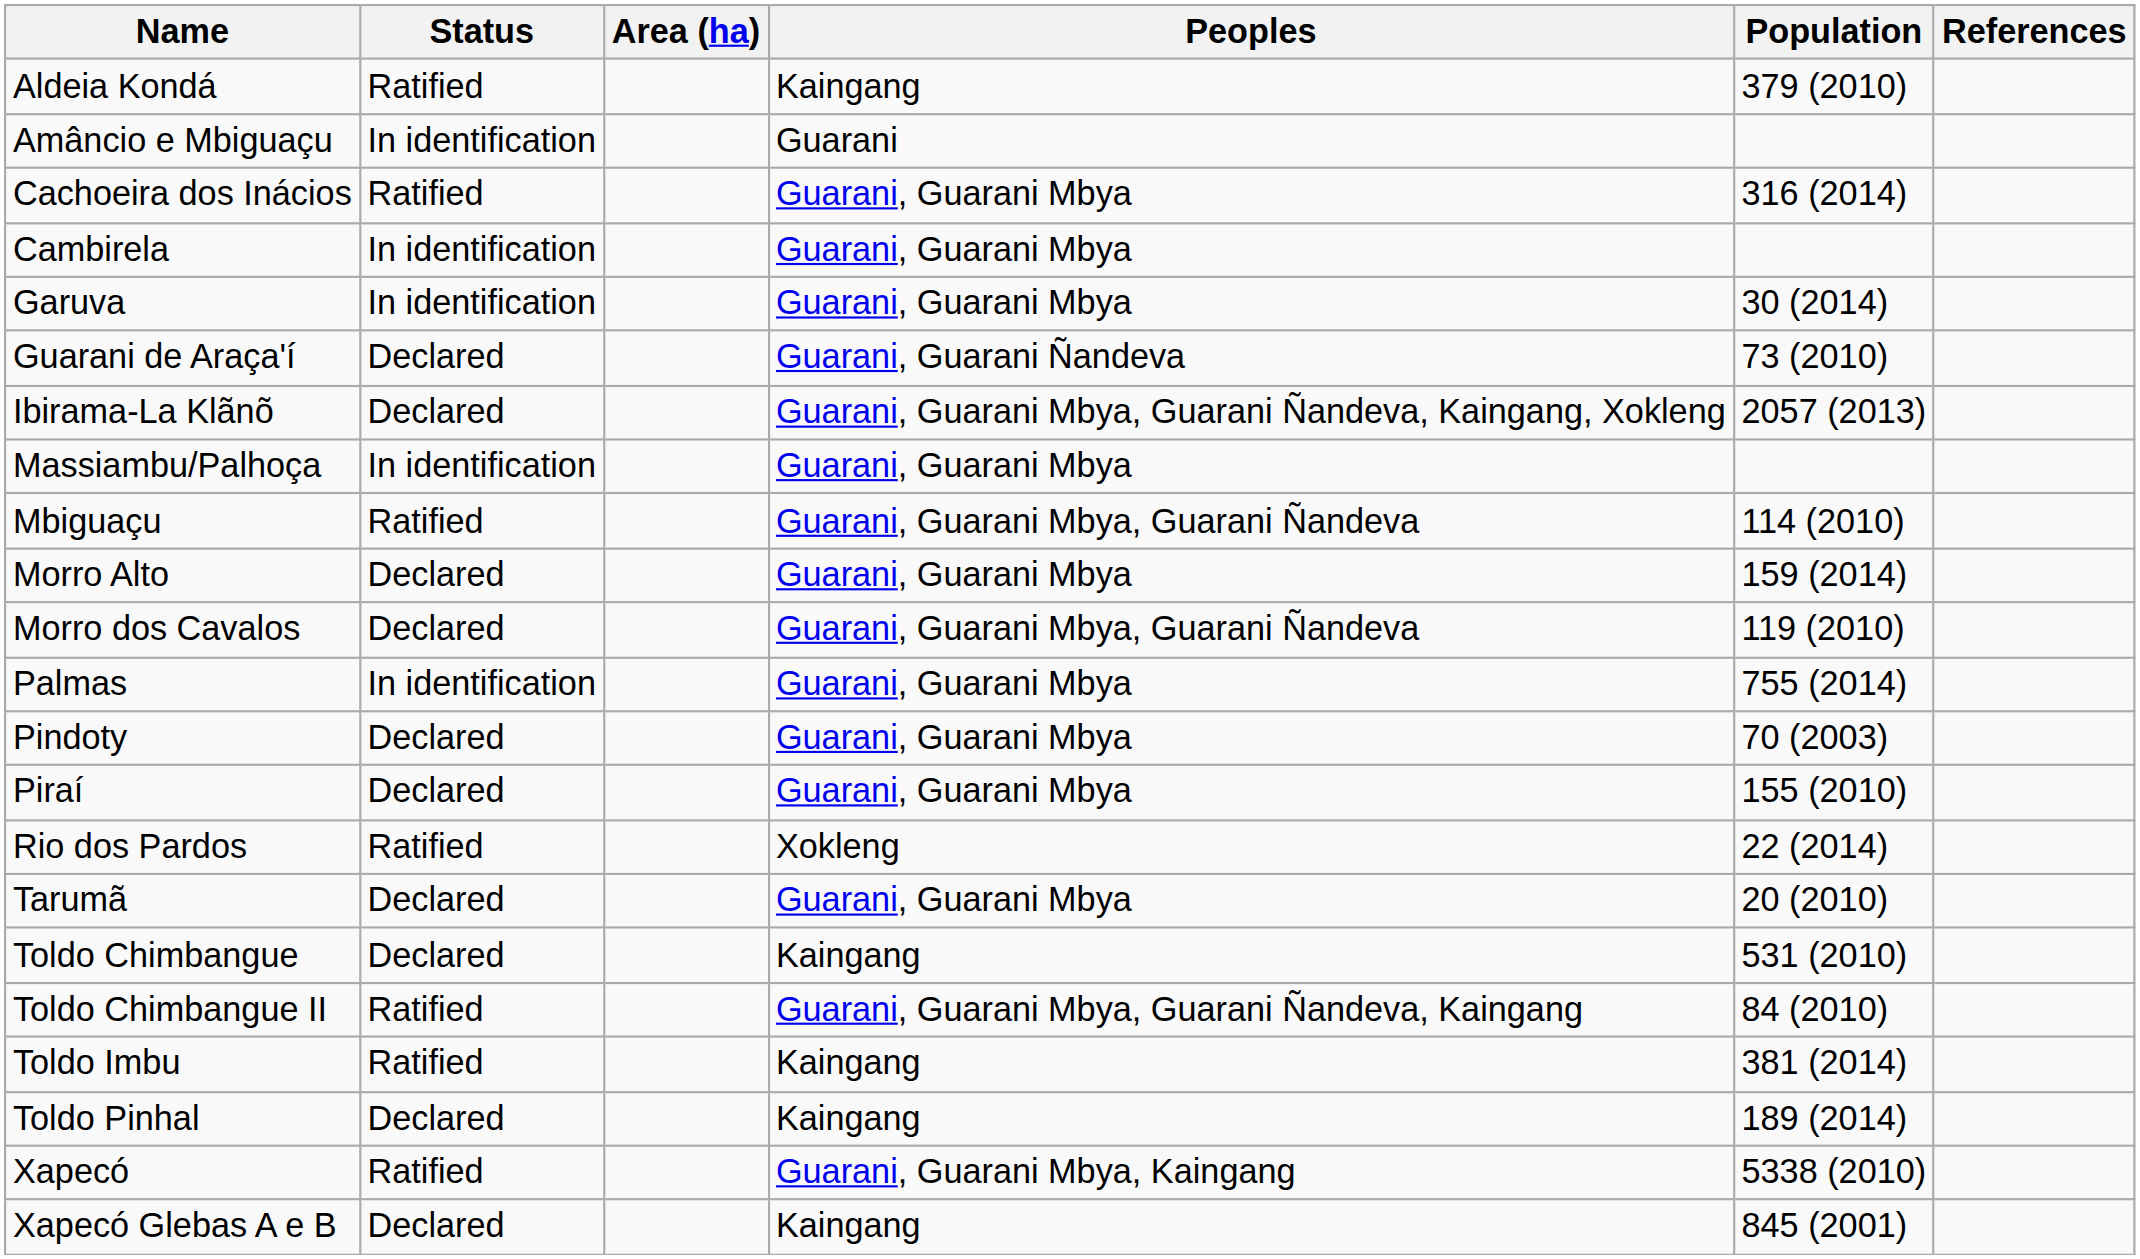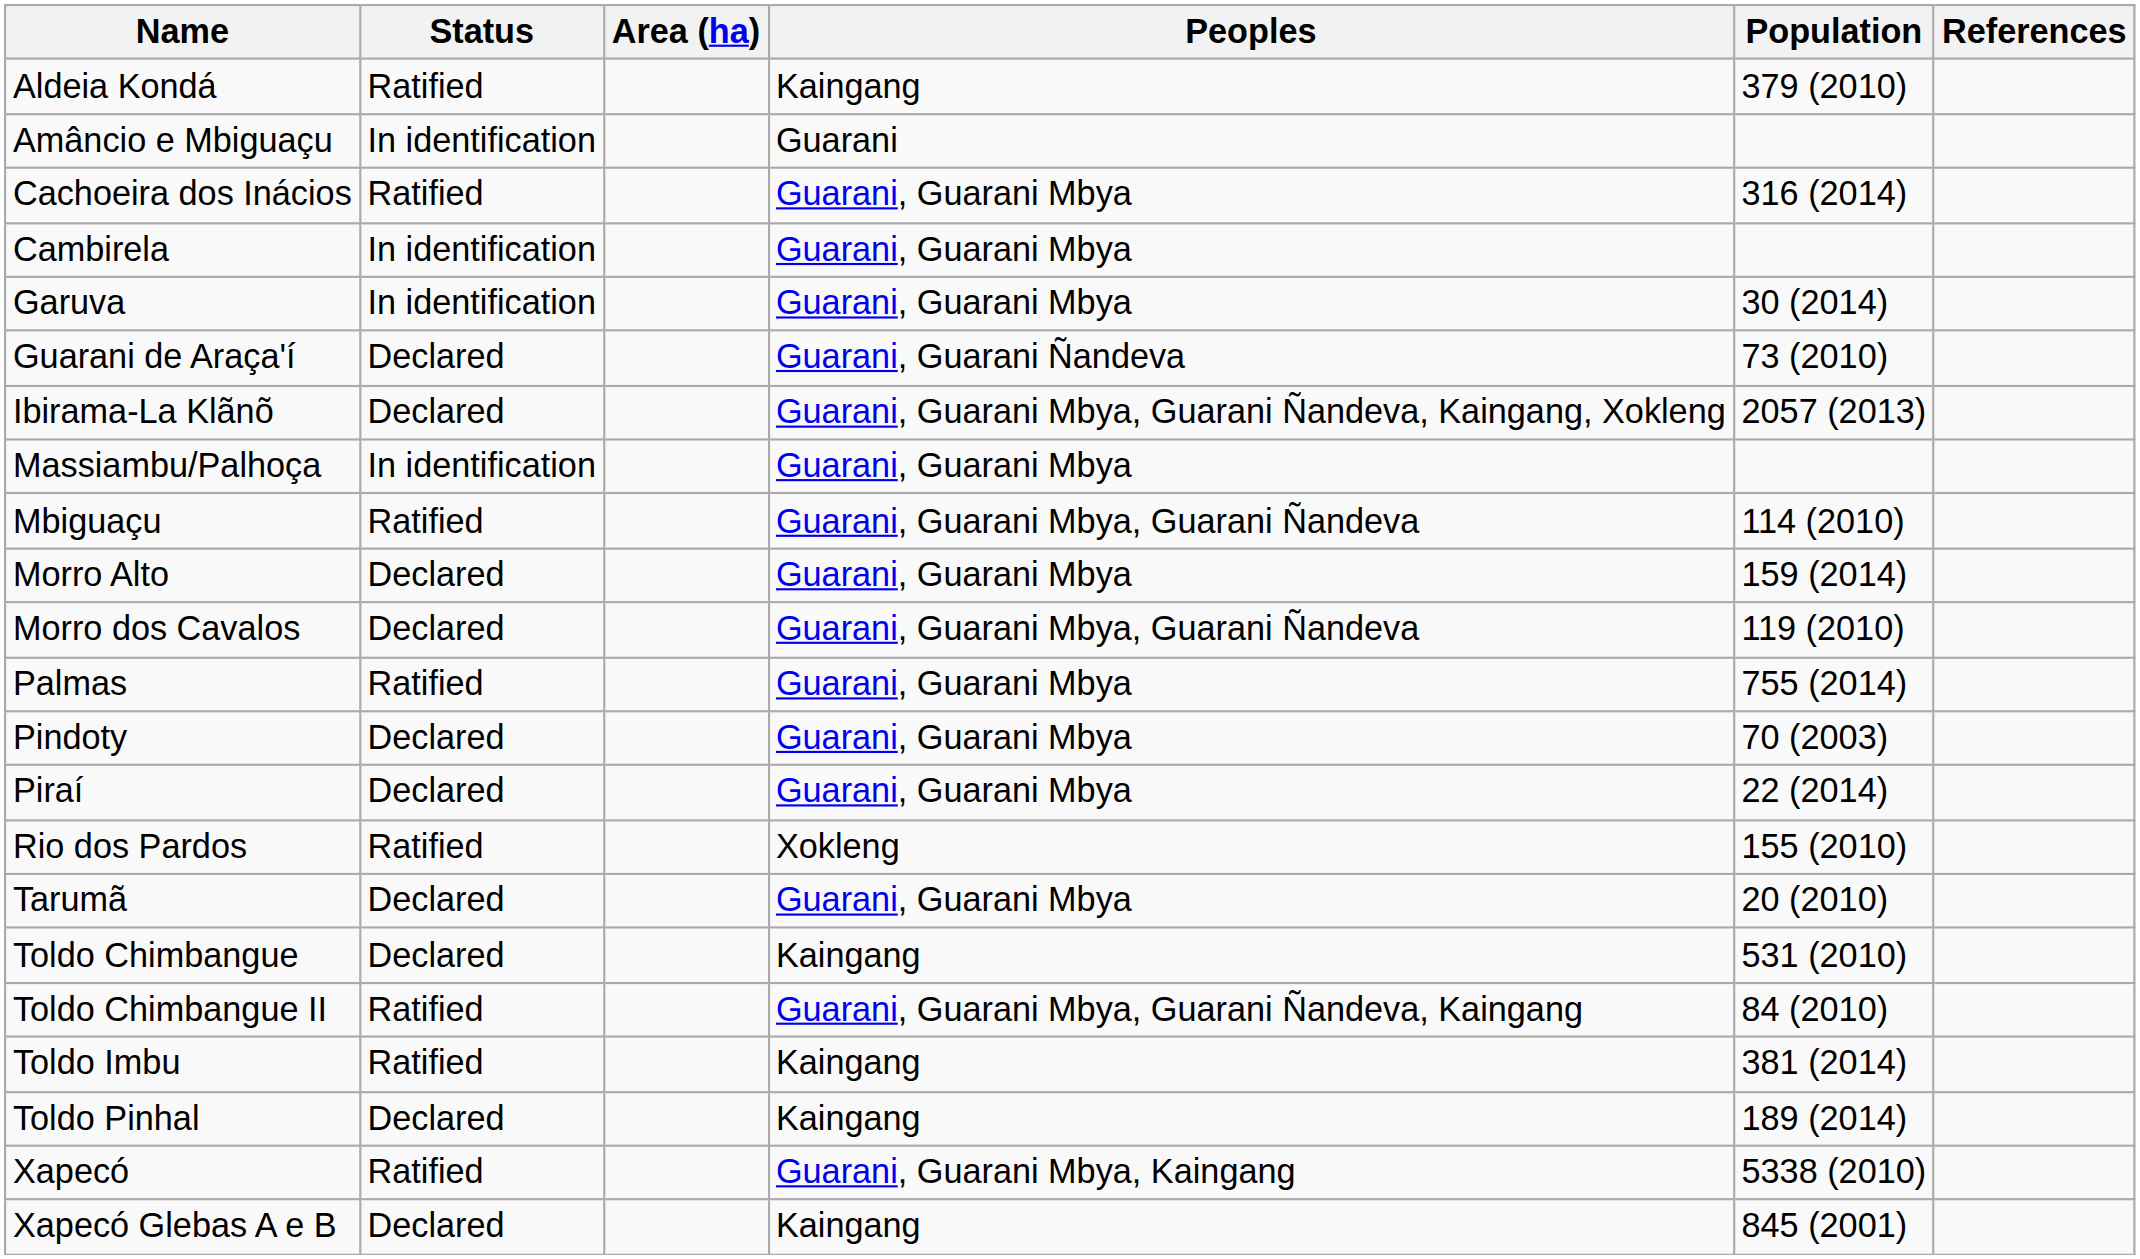 <table class="sortable wikitable">
 <tr>
 <th>Name</th>
 <th>Status</th>
 <th>Area (<a href='#'>ha</a>)</th>
 <th>Peoples</th>
 <th>Population</th>
 <th>References</th>
 </tr>
 <tr>
 <td>Aldeia Kondá</td>
 <td>Ratified</td>
 <td></td>
 <td>Kaingang</td>
 <td>379 (2010)</td>
 <td></td>
 </tr>
 <tr>
 <td>Amâncio e Mbiguaçu</td>
 <td>In identification</td>
 <td></td>
 <td>Guarani</td>
 <td></td>
 <td></td>
 </tr>
 <tr>
 <td>Cachoeira dos Inácios</td>
 <td>Ratified</td>
 <td></td>
 <td><a href='#'>Guarani</a>, Guarani Mbya</td>
 <td>316 (2014)</td>
 <td></td>
 </tr>
 <tr>
 <td>Cambirela</td>
 <td>In identification</td>
 <td></td>
 <td><a href='#'>Guarani</a>, Guarani Mbya</td>
 <td></td>
 <td></td>
 </tr>
 <tr>
 <td>Garuva</td>
 <td>In identification</td>
 <td></td>
 <td><a href='#'>Guarani</a>, Guarani Mbya</td>
 <td>30 (2014)</td>
 <td></td>
 </tr>
 <tr>
 <td>Guarani de Araça'í</td>
 <td>Declared</td>
 <td></td>
 <td><a href='#'>Guarani</a>, Guarani Ñandeva</td>
 <td>73 (2010)</td>
 <td></td>
 </tr>
 <tr>
 <td>Ibirama-La Klãnõ</td>
 <td>Declared</td>
 <td></td>
 <td><a href='#'>Guarani</a>, Guarani Mbya, Guarani Ñandeva, Kaingang, Xokleng</td>
 <td>2057 (2013)</td>
 <td></td>
 </tr>
 <tr>
 <td>Massiambu/Palhoça</td>
 <td>In identification</td>
 <td></td>
 <td><a href='#'>Guarani</a>, Guarani Mbya</td>
 <td></td>
 <td></td>
 </tr>
 <tr>
 <td>Mbiguaçu</td>
 <td>Ratified</td>
 <td></td>
 <td><a href='#'>Guarani</a>, Guarani Mbya, Guarani Ñandeva</td>
 <td>114 (2010)</td>
 <td></td>
 </tr>
 <tr>
 <td>Morro Alto</td>
 <td>Declared</td>
 <td></td>
 <td><a href='#'>Guarani</a>, Guarani Mbya</td>
 <td>159 (2014)</td>
 <td></td>
 </tr>
 <tr>
 <td>Morro dos Cavalos</td>
 <td>Declared</td>
 <td></td>
 <td><a href='#'>Guarani</a>, Guarani Mbya, Guarani Ñandeva</td>
 <td>119 (2010)</td>
 <td></td>
 </tr>
 <tr>
 <td>Palmas</td>
-<td>In identification</td>
+<td>Ratified</td>
 <td></td>
 <td><a href='#'>Guarani</a>, Guarani Mbya</td>
 <td>755 (2014)</td>
 <td></td>
 </tr>
 <tr>
 <td>Pindoty</td>
 <td>Declared</td>
 <td></td>
 <td><a href='#'>Guarani</a>, Guarani Mbya</td>
 <td>70 (2003)</td>
 <td></td>
 </tr>
 <tr>
 <td>Piraí</td>
 <td>Declared</td>
 <td></td>
 <td><a href='#'>Guarani</a>, Guarani Mbya</td>
-<td>155 (2010)</td>
+<td>22 (2014)</td>
 <td></td>
 </tr>
 <tr>
 <td>Rio dos Pardos</td>
 <td>Ratified</td>
 <td></td>
 <td>Xokleng</td>
-<td>22 (2014)</td>
+<td>155 (2010)</td>
 <td></td>
 </tr>
 <tr>
 <td>Tarumã</td>
 <td>Declared</td>
 <td></td>
 <td><a href='#'>Guarani</a>, Guarani Mbya</td>
 <td>20 (2010)</td>
 <td></td>
 </tr>
 <tr>
 <td>Toldo Chimbangue</td>
 <td>Declared</td>
 <td></td>
 <td>Kaingang</td>
 <td>531 (2010)</td>
 <td></td>
 </tr>
 <tr>
 <td>Toldo Chimbangue II</td>
 <td>Ratified</td>
 <td></td>
 <td><a href='#'>Guarani</a>, Guarani Mbya, Guarani Ñandeva, Kaingang</td>
 <td>84 (2010)</td>
 <td></td>
 </tr>
 <tr>
 <td>Toldo Imbu</td>
 <td>Ratified</td>
 <td></td>
 <td>Kaingang</td>
 <td>381 (2014)</td>
 <td></td>
 </tr>
 <tr>
 <td>Toldo Pinhal</td>
 <td>Declared</td>
 <td></td>
 <td>Kaingang</td>
 <td>189 (2014)</td>
 <td></td>
 </tr>
 <tr>
 <td>Xapecó</td>
 <td>Ratified</td>
 <td></td>
 <td><a href='#'>Guarani</a>, Guarani Mbya, Kaingang</td>
 <td>5338 (2010)</td>
 <td></td>
 </tr>
 <tr>
 <td>Xapecó Glebas A e B</td>
 <td>Declared</td>
 <td></td>
 <td>Kaingang</td>
 <td>845 (2001)</td>
 <td></td>
 </tr>
 </table>
